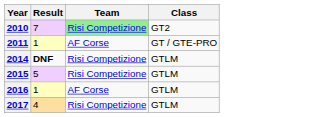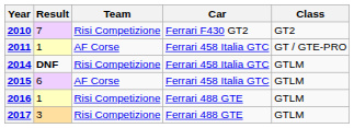 <table class="wikitable" style="font-size: 90%">
 <tr>
 <th>Year</th>
 <th>Result</th>
 <th>Team</th>
+<th>Car</th>
 <th>Class</th>
 </tr>
 <tr>
 <th><a href='#'>2010</a></th>
 <td style="background:#efcfff;">7</td>
-<td style="background: lightgreen;"><a href='#'>Risi Competizione</a></td>
+<td><a href='#'>Risi Competizione</a></td>
+<td><a href='#'>Ferrari F430</a> GT2</td>
 <td>GT2</td>
 </tr>
 <tr>
 <th><a href='#'>2011</a></th>
 <td style="background:#ffffbf;">1</td>
 <td><a href='#'>AF Corse</a></td>
+<td><a href='#'>Ferrari 458 Italia GTC</a></td>
 <td>GT / GTE-PRO</td>
 </tr>
 <tr>
 <th><a href='#'>2014</a></th>
 <td><strong>DNF</strong></td>
 <td><a href='#'>Risi Competizione</a></td>
+<td><a href='#'>Ferrari 458 Italia GTC</a></td>
 <td>GTLM</td>
 </tr>
 <tr>
 <th><a href='#'>2015</a></th>
-<td style="background:#efcfff;">5</td>
-<td><a href='#'>Risi Competizione</a></td>
+<td style="background:#efcfff;">6</td>
+<td><a href='#'>AF Corse</a></td>
+<td><a href='#'>Ferrari 458 Italia GTC</a></td>
 <td>GTLM</td>
 </tr>
 <tr>
 <th><a href='#'>2016</a></th>
 <td style="background:#ffffbf;">1</td>
-<td><a href='#'>AF Corse</a></td>
+<td><a href='#'>Risi Competizione</a></td>
+<td><a href='#'>Ferrari 488 GTE</a></td>
 <td>GTLM</td>
 </tr>
 <tr>
 <th><a href='#'>2017</a></th>
-<td style="background:#ffdf9f;">4</td>
+<td style="background:#ffdf9f;">3</td>
 <td><a href='#'>Risi Competizione</a></td>
+<td><a href='#'>Ferrari 488 GTE</a></td>
 <td>GTLM</td>
 </tr>
 </table>
